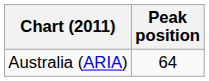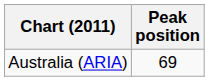 <table class="wikitable sortable">
 <tr>
 <th>Chart (2011)</th>
 <th>Peak<br>position</th>
 </tr>
 <tr>
 <td>Australia (<a href='#'>ARIA</a>)</td>
-<td align="center">64</td>
+<td align="center">69</td>
 </tr>
 </table>
